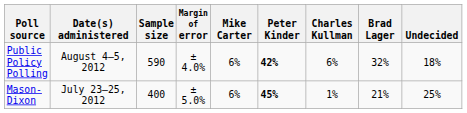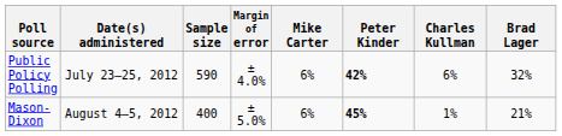 <table class="wikitable">
 <tr valign= bottom>
 <th>Poll source</th>
 <th style="width:140px;">Date(s)<br>administered</th>
 <th class=small>Sample<br>size</th>
 <th><small>Margin of</small><br>error</th>
 <th style="width:80px;">Mike<br>Carter</th>
 <th style="width:80px;">Peter<br>Kinder</th>
 <th style="width:80px;">Charles<br>Kullman</th>
 <th style="width:80px;">Brad<br>Lager</th>
-<th style="width:80px;">Undecided</th>
 </tr>
 <tr>
 <td><a href='#'>Public Policy Polling</a></td>
-<td align=center>August 4–5, 2012</td>
+<td align=center>July 23–25, 2012</td>
 <td align=center>590</td>
 <td align=center>± 4.0%</td>
 <td align=center>6%</td>
 <td><strong>42%</strong></td>
 <td align=center>6%</td>
 <td align=center>32%</td>
-<td align=center>18%</td>
 </tr>
 <tr>
 <td><a href='#'>Mason-Dixon</a></td>
-<td align=center>July 23–25, 2012</td>
+<td align=center>August 4–5, 2012</td>
 <td align=center>400</td>
 <td align=center>± 5.0%</td>
 <td align=center>6%</td>
 <td><strong>45%</strong></td>
 <td align=center>1%</td>
 <td align=center>21%</td>
-<td align=center>25%</td>
 </tr>
 </table>
